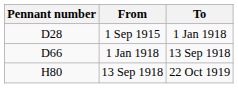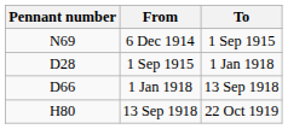 <table class="wikitable" style="text-align:center">
 <tr>
 <th>Pennant number</th>
 <th>From</th>
 <th>To</th>
+</tr>
+<tr>
+<td>N69</td>
+<td>6 Dec 1914</td>
+<td>1 Sep 1915</td>
 </tr>
 <tr>
 <td>D28</td>
 <td>1 Sep 1915</td>
 <td>1 Jan 1918</td>
 </tr>
 <tr>
 <td>D66</td>
 <td>1 Jan 1918</td>
 <td>13 Sep 1918</td>
 </tr>
 <tr>
 <td>H80</td>
 <td>13 Sep 1918</td>
 <td>22 Oct 1919</td>
 </tr>
 </table>
